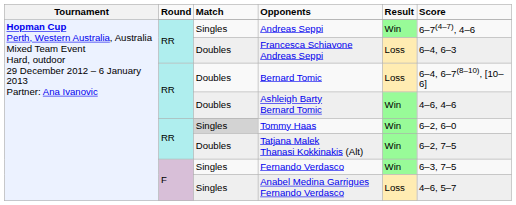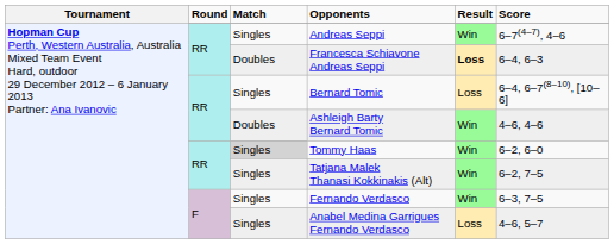 <table class="wikitable">
 <tr style="font-weight:bold">
 <th style="width:250px;">Tournament</th>
 <td style="width:50px;">Round</td>
 <td style="width:100px;">Match</td>
 <td style="width:200px;">Opponents</td>
 <td style="width:50px;">Result</td>
 <td style="width:150px;">Score</td>
 </tr>
 <tr>
 <td rowspan="9" style="background:#ecf2ff; text-align:left; vertical-align:top;"><strong><a href='#'>Hopman Cup</a></strong><br> <a href='#'>Perth, Western Australia</a>, Australia<br>Mixed Team Event<br>Hard, outdoor<br>29 December 2012 – 6 January 2013<br>Partner:  <a href='#'>Ana Ivanovic</a></td>
 </tr>
 <tr>
 <td rowspan=2 bgcolor=#afeeee>RR</td>
 <td>Singles</td>
 <td> <a href='#'>Andreas Seppi</a></td>
 <td bgcolor="#98FB98">Win</td>
 <td>6–7<sup>(4–7)</sup>, 4–6</td>
 </tr>
 <tr bgcolor=#EFEFEF>
 <td>Doubles</td>
 <td> <a href='#'>Francesca Schiavone</a> <br> <a href='#'>Andreas Seppi</a></td>
-<td bgcolor=#FFECB2>Loss</td>
+<td bgcolor=#FFECB2><strong>Loss</strong></td>
 <td>6–4, 6–3</td>
 </tr>
 <tr>
 <td rowspan=2 bgcolor=#afeeee>RR</td>
-<td>Doubles</td>
+<td>Singles</td>
 <td> <a href='#'>Bernard Tomic</a></td>
 <td bgcolor=#FFECB2>Loss</td>
 <td>6–4, 6–7<sup>(8–10)</sup>, [10–6]</td>
 </tr>
 <tr bgcolor=#EFEFEF>
 <td>Doubles</td>
 <td> <a href='#'>Ashleigh Barty</a> <br> <a href='#'>Bernard Tomic</a></td>
 <td bgcolor="#98FB98">Win</td>
 <td>4–6, 4–6</td>
 </tr>
 <tr>
 <td rowspan=2 bgcolor=#afeeee>RR</td>
 <td style="background: lightgrey;">Singles</td>
 <td> <a href='#'>Tommy Haas</a></td>
 <td bgcolor="#98FB98">Win</td>
 <td>6–2, 6–0</td>
 </tr>
 <tr bgcolor=#EFEFEF>
-<td>Doubles</td>
+<td>Singles</td>
 <td> <a href='#'>Tatjana Malek</a> <br> <a href='#'>Thanasi Kokkinakis</a> (Alt)</td>
 <td bgcolor="#98FB98">Win</td>
 <td>6–2, 7–5</td>
 </tr>
 <tr>
 <td rowspan=2 bgcolor=thistle>F</td>
 <td>Singles</td>
 <td> <a href='#'>Fernando Verdasco</a></td>
 <td bgcolor="#98FB98">Win</td>
 <td>6–3, 7–5</td>
 </tr>
 <tr bgcolor=#EFEFEF>
 <td>Singles</td>
 <td> <a href='#'>Anabel Medina Garrigues</a> <br> <a href='#'>Fernando Verdasco</a></td>
 <td bgcolor=#FFECB2>Loss</td>
 <td>4–6, 5–7</td>
 </tr>
 </table>
